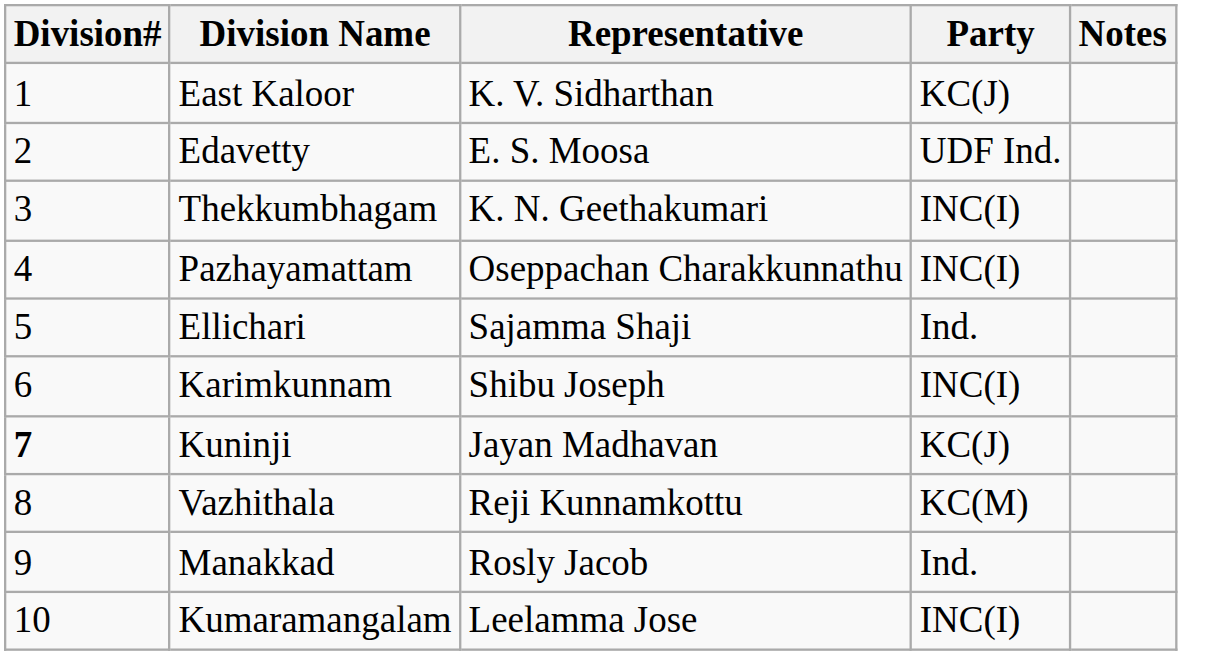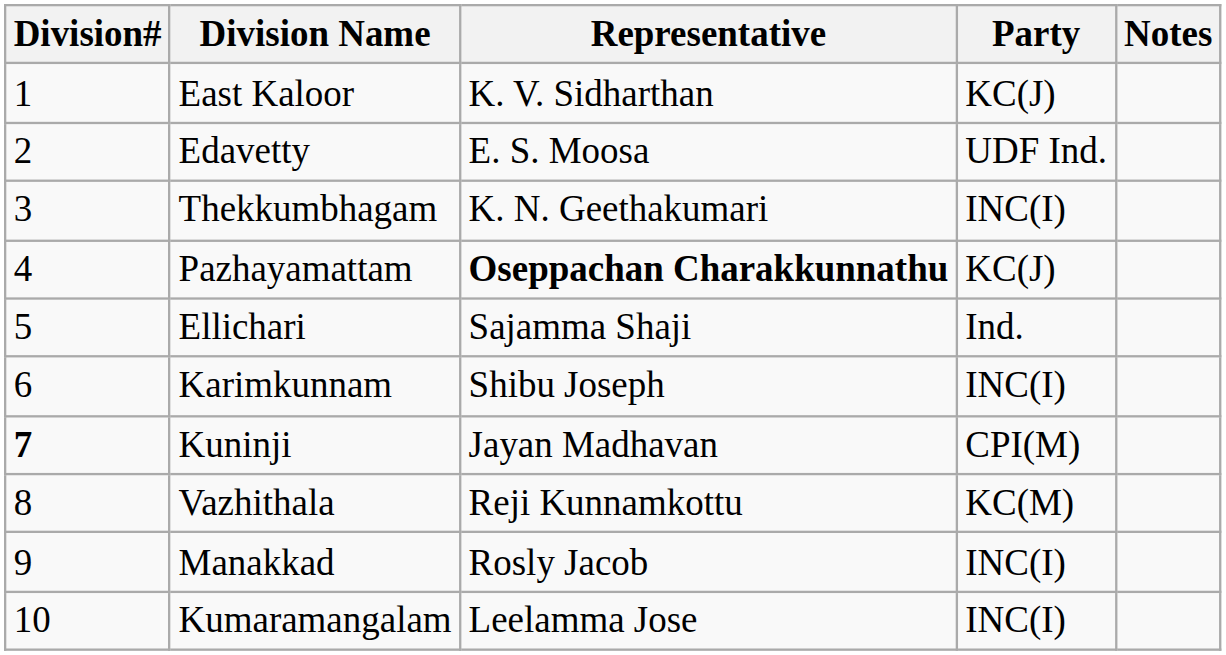 <table class="wikitable">
 <tr>
 <th>Division#</th>
 <th>Division Name</th>
 <th>Representative</th>
 <th>Party</th>
 <th>Notes</th>
 </tr>
 <tr>
 <td>1</td>
 <td>East Kaloor</td>
 <td>K. V. Sidharthan</td>
 <td>KC(J)</td>
 <td></td>
 </tr>
 <tr>
 <td>2</td>
 <td>Edavetty</td>
 <td>E. S. Moosa</td>
 <td>UDF Ind.</td>
 <td></td>
 </tr>
 <tr>
 <td>3</td>
 <td>Thekkumbhagam</td>
 <td>K. N. Geethakumari</td>
 <td>INC(I)</td>
 <td></td>
 </tr>
 <tr>
 <td>4</td>
 <td>Pazhayamattam</td>
-<td>Oseppachan Charakkunnathu</td>
-<td>INC(I)</td>
+<td><strong>Oseppachan Charakkunnathu</strong></td>
+<td>KC(J)</td>
 <td></td>
 </tr>
 <tr>
 <td>5</td>
 <td>Ellichari</td>
 <td>Sajamma Shaji</td>
 <td>Ind.</td>
 <td></td>
 </tr>
 <tr>
 <td>6</td>
 <td>Karimkunnam</td>
 <td>Shibu Joseph</td>
 <td>INC(I)</td>
 <td></td>
 </tr>
 <tr>
 <td><strong>7</strong></td>
 <td>Kuninji</td>
 <td>Jayan Madhavan</td>
-<td>KC(J)</td>
+<td>CPI(M)</td>
 <td></td>
 </tr>
 <tr>
 <td>8</td>
 <td>Vazhithala</td>
 <td>Reji Kunnamkottu</td>
 <td>KC(M)</td>
 <td></td>
 </tr>
 <tr>
 <td>9</td>
 <td>Manakkad</td>
 <td>Rosly Jacob</td>
-<td>Ind.</td>
+<td>INC(I)</td>
 <td></td>
 </tr>
 <tr>
 <td>10</td>
 <td>Kumaramangalam</td>
 <td>Leelamma Jose</td>
 <td>INC(I)</td>
 <td></td>
 </tr>
 </table>
